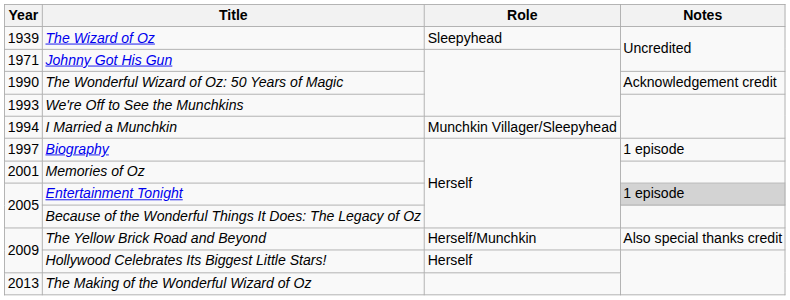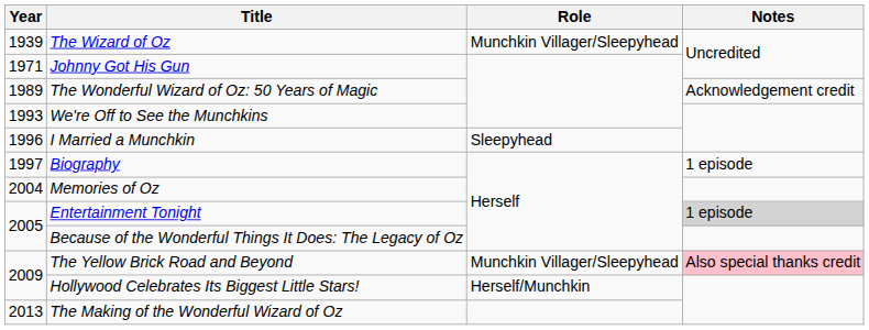 <table class="wikitable sortable">
 <tr>
 <th>Year</th>
 <th>Title</th>
 <th>Role</th>
 <th>Notes</th>
 </tr>
 <tr>
 <td>1939</td>
 <td><em><a href='#'>The Wizard of Oz</a></em></td>
-<td>Sleepyhead</td>
+<td>Munchkin Villager/Sleepyhead</td>
 <td rowspan="2">Uncredited</td>
 </tr>
 <tr>
 <td>1971</td>
 <td><em><a href='#'>Johnny Got His Gun</a></em></td>
 <td rowspan="3"></td>
 </tr>
 <tr>
-<td>1990</td>
+<td>1989</td>
 <td><em>The Wonderful Wizard of Oz: 50 Years of Magic</em></td>
 <td>Acknowledgement credit</td>
 </tr>
 <tr>
 <td>1993</td>
 <td><em>We're Off to See the Munchkins</em></td>
 <td rowspan="2"></td>
 </tr>
 <tr>
-<td>1994</td>
+<td>1996</td>
 <td><em>I Married a Munchkin</em></td>
-<td>Munchkin Villager/Sleepyhead</td>
+<td>Sleepyhead</td>
 </tr>
 <tr>
 <td>1997</td>
 <td><em><a href='#'>Biography</a></em></td>
 <td rowspan="4">Herself</td>
 <td>1 episode</td>
 </tr>
 <tr>
-<td>2001</td>
+<td>2004</td>
 <td><em>Memories of Oz</em></td>
 <td></td>
 </tr>
 <tr>
 <td rowspan="2">2005</td>
 <td><em><a href='#'>Entertainment Tonight</a></em></td>
 <td style="background: lightgrey;">1 episode</td>
 </tr>
 <tr>
 <td><em>Because of the Wonderful Things It Does: The Legacy of Oz</em></td>
 <td></td>
 </tr>
 <tr>
 <td rowspan="2">2009</td>
 <td><em>The Yellow Brick Road and Beyond</em></td>
-<td>Herself/Munchkin</td>
-<td>Also special thanks credit</td>
+<td>Munchkin Villager/Sleepyhead</td>
+<td style="background: pink;">Also special thanks credit</td>
 </tr>
 <tr>
 <td><em>Hollywood Celebrates Its Biggest Little Stars!</em></td>
-<td>Herself</td>
+<td>Herself/Munchkin</td>
 <td rowspan="2"></td>
 </tr>
 <tr>
 <td>2013</td>
 <td><em>The Making of the Wonderful Wizard of Oz</em></td>
 <td></td>
 </tr>
 </table>
